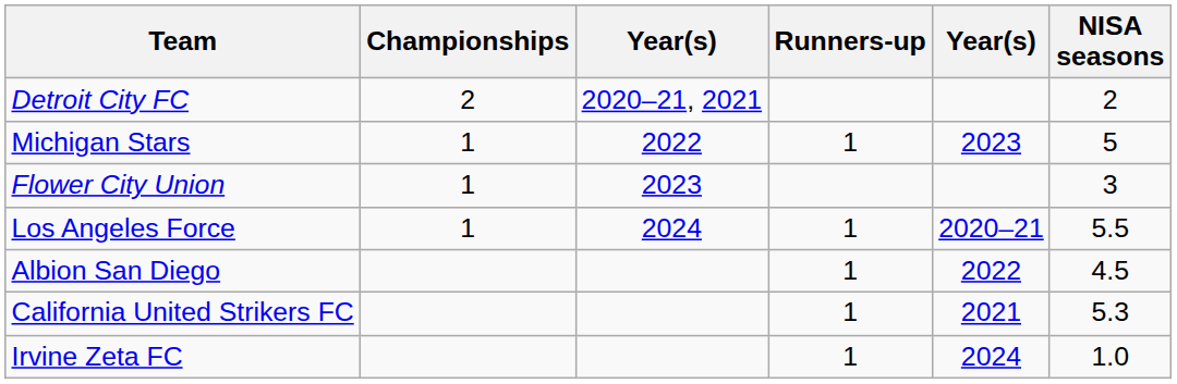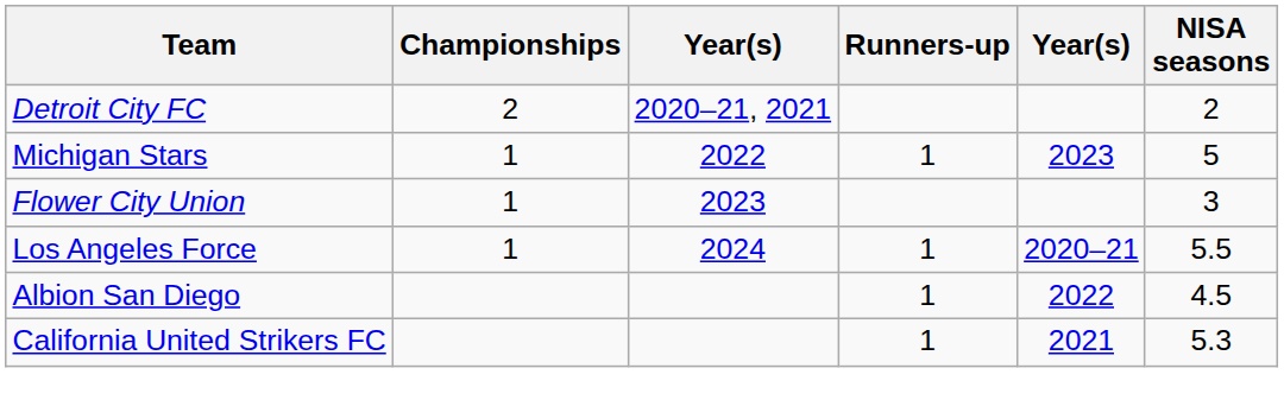 <table class="wikitable sortable" style="text-align: center;">
 <tr>
 <th>Team</th>
 <th>Championships</th>
 <th>Year(s)</th>
 <th>Runners-up</th>
 <th>Year(s)</th>
 <th>NISA<br>seasons</th>
 </tr>
 <tr>
 <td align=left><em><a href='#'>Detroit City FC</a></em></td>
 <td>2</td>
 <td><a href='#'>2020–21</a>, <a href='#'>2021</a></td>
 <td></td>
 <td></td>
 <td>2</td>
 </tr>
 <tr>
 <td align=left><a href='#'>Michigan Stars</a></td>
 <td>1</td>
 <td><a href='#'>2022</a></td>
 <td>1</td>
 <td><a href='#'>2023</a></td>
 <td>5</td>
 </tr>
 <tr>
 <td align=left><em><a href='#'>Flower City Union</a></em></td>
 <td>1</td>
 <td><a href='#'>2023</a></td>
 <td></td>
 <td></td>
 <td>3</td>
 </tr>
 <tr>
 <td align=left><a href='#'>Los Angeles Force</a></td>
 <td>1</td>
 <td><a href='#'>2024</a></td>
 <td>1</td>
 <td><a href='#'>2020–21</a></td>
 <td>5.5</td>
 </tr>
 <tr>
 <td align=left><a href='#'>Albion San Diego</a></td>
 <td></td>
 <td></td>
 <td>1</td>
 <td><a href='#'>2022</a></td>
 <td>4.5</td>
 </tr>
 <tr>
 <td align=left><a href='#'>California United Strikers FC</a></td>
 <td></td>
 <td></td>
 <td>1</td>
 <td><a href='#'>2021</a></td>
 <td>5.3</td>
 </tr>
-<tr>
-<td align=left><a href='#'>Irvine Zeta FC</a></td>
-<td></td>
-<td></td>
-<td>1</td>
-<td><a href='#'>2024</a></td>
-<td>1.0</td>
-</tr>
 </table>
